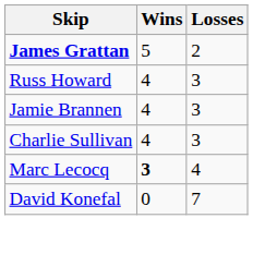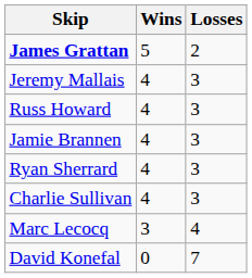 <table class="wikitable">
 <tr>
 <th>Skip</th>
 <th>Wins</th>
 <th>Losses</th>
 </tr>
 <tr>
 <td><strong><a href='#'>James Grattan</a></strong></td>
 <td>5</td>
 <td>2</td>
 </tr>
 <tr>
+<td><a href='#'>Jeremy Mallais</a></td>
+<td>4</td>
+<td>3</td>
+</tr>
+<tr>
 <td><a href='#'>Russ Howard</a></td>
 <td>4</td>
 <td>3</td>
 </tr>
 <tr>
 <td><a href='#'>Jamie Brannen</a></td>
 <td>4</td>
 <td>3</td>
 </tr>
 <tr>
+<td><a href='#'>Ryan Sherrard</a></td>
+<td>4</td>
+<td>3</td>
+</tr>
+<tr>
 <td><a href='#'>Charlie Sullivan</a></td>
 <td>4</td>
 <td>3</td>
 </tr>
 <tr>
 <td><a href='#'>Marc Lecocq</a></td>
-<td><strong>3</strong></td>
+<td>3</td>
 <td>4</td>
 </tr>
 <tr>
 <td><a href='#'>David Konefal</a></td>
 <td>0</td>
 <td>7</td>
 </tr>
 </table>
